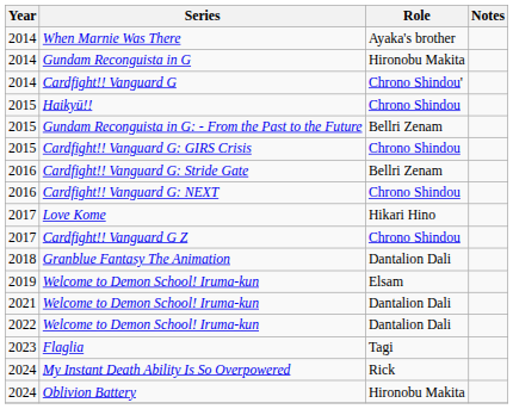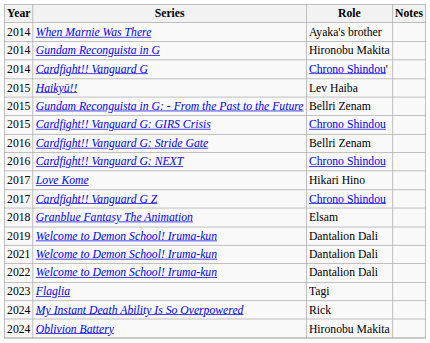 <table class="wikitable sortable plainrowheaders">
 <tr>
 <th>Year</th>
 <th>Series</th>
 <th>Role</th>
 <th class="unsortable">Notes</th>
 </tr>
 <tr>
 <td>2014</td>
 <td><em><a href='#'>When Marnie Was There</a></em></td>
 <td>Ayaka's brother</td>
 <td></td>
 </tr>
 <tr>
 <td>2014</td>
 <td><em><a href='#'>Gundam Reconguista in G</a></em></td>
 <td>Hironobu Makita</td>
 <td></td>
 </tr>
 <tr>
 <td>2014</td>
 <td><em><a href='#'>Cardfight!! Vanguard G</a></em></td>
 <td><a href='#'>Chrono Shindou</a>'</td>
 <td></td>
 </tr>
 <tr>
 <td>2015</td>
 <td><em><a href='#'>Haikyū!!</a></em></td>
-<td><a href='#'>Chrono Shindou</a></td>
+<td>Lev Haiba</td>
 <td></td>
 </tr>
 <tr>
 <td>2015</td>
 <td><a href='#'><em>Gundam Reconguista in G: - From the Past to the Future</em></a></td>
 <td>Bellri Zenam</td>
 <td></td>
 </tr>
 <tr>
 <td>2015</td>
 <td><em><a href='#'>Cardfight!! Vanguard G: GIRS Crisis</a></em></td>
 <td><a href='#'>Chrono Shindou</a></td>
 <td></td>
 </tr>
 <tr>
 <td>2016</td>
 <td><em><a href='#'>Cardfight!! Vanguard G: Stride Gate</a></em></td>
 <td>Bellri Zenam</td>
 <td></td>
 </tr>
 <tr>
 <td>2016</td>
 <td><em><a href='#'>Cardfight!! Vanguard G: NEXT</a></em></td>
 <td><a href='#'>Chrono Shindou</a></td>
 <td></td>
 </tr>
 <tr>
 <td>2017</td>
 <td><em><a href='#'>Love Kome</a></em></td>
 <td>Hikari Hino</td>
 <td></td>
 </tr>
 <tr>
 <td>2017</td>
 <td><em><a href='#'>Cardfight!! Vanguard G Z</a></em></td>
 <td><a href='#'>Chrono Shindou</a></td>
 <td></td>
 </tr>
 <tr>
 <td>2018</td>
 <td><em><a href='#'>Granblue Fantasy The Animation</a></em></td>
-<td>Dantalion Dali</td>
+<td>Elsam</td>
 <td></td>
 </tr>
 <tr>
 <td>2019</td>
 <td><em><a href='#'>Welcome to Demon School! Iruma-kun</a></em></td>
-<td>Elsam</td>
+<td>Dantalion Dali</td>
 <td></td>
 </tr>
 <tr>
 <td>2021</td>
 <td><em><a href='#'>Welcome to Demon School! Iruma-kun</a></em></td>
 <td>Dantalion Dali</td>
 <td></td>
 </tr>
 <tr>
 <td>2022</td>
 <td><em><a href='#'>Welcome to Demon School! Iruma-kun</a></em></td>
 <td>Dantalion Dali</td>
 <td></td>
 </tr>
 <tr>
 <td>2023</td>
 <td><em><a href='#'>Flaglia</a></em></td>
 <td>Tagi</td>
 <td></td>
 </tr>
 <tr>
 <td>2024</td>
 <td><em><a href='#'>My Instant Death Ability Is So Overpowered</a></em></td>
 <td>Rick</td>
 <td></td>
 </tr>
 <tr>
 <td>2024</td>
 <td><em><a href='#'>Oblivion Battery</a></em></td>
 <td>Hironobu Makita</td>
 <td></td>
 </tr>
 <tr>
 </tr>
 </table>
